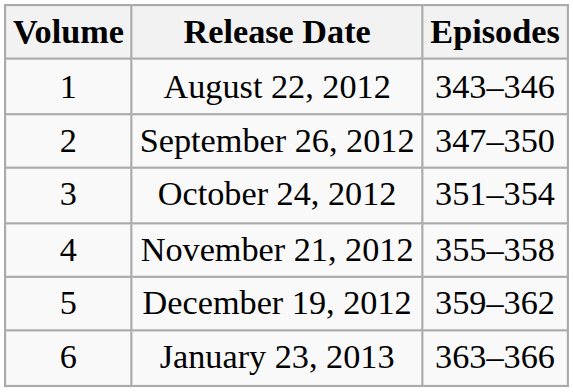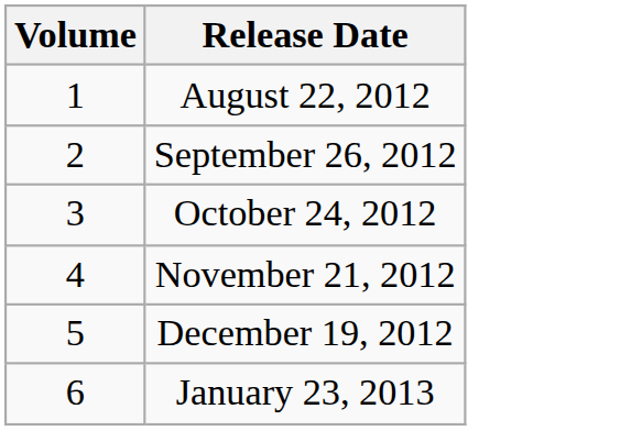 <table class="wikitable" style="text-align:center;">
 <tr>
 <th>Volume</th>
 <th>Release Date</th>
-<th>Episodes</th>
 </tr>
 <tr>
 <td>1</td>
 <td>August 22, 2012</td>
-<td>343–346</td>
 </tr>
 <tr>
 <td>2</td>
 <td>September 26, 2012</td>
-<td>347–350</td>
 </tr>
 <tr>
 <td>3</td>
 <td>October 24, 2012</td>
-<td>351–354</td>
 </tr>
 <tr>
 <td>4</td>
 <td>November 21, 2012</td>
-<td>355–358</td>
 </tr>
 <tr>
 <td>5</td>
 <td>December 19, 2012</td>
-<td>359–362</td>
 </tr>
 <tr>
 <td>6</td>
 <td>January 23, 2013</td>
-<td>363–366</td>
 </tr>
 </table>
